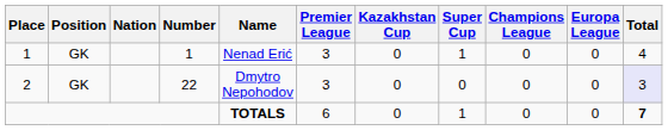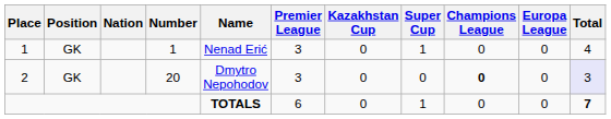 <table class="wikitable" style="font-size: 95%; text-align: center;">
 <tr>
 <th width=60>Place</th>
 <th width=60>Position</th>
 <th width=60>Nation</th>
 <th width=60>Number</th>
 <th width=200>Name</th>
 <th width=120><a href='#'>Premier League</a></th>
 <th width=120><a href='#'>Kazakhstan Cup</a></th>
 <th width=150><a href='#'>Super Cup</a></th>
 <th width=180><a href='#'>Champions League</a></th>
 <th width=180><a href='#'>Europa League</a></th>
 <th width=80>Total</th>
 </tr>
 <tr>
 <td>1</td>
 <td>GK</td>
 <td></td>
 <td>1</td>
 <td><a href='#'>Nenad Erić</a></td>
 <td>3</td>
 <td>0</td>
 <td>1</td>
 <td>0</td>
 <td>0</td>
 <td>4</td>
 </tr>
 <tr>
 <td>2</td>
 <td>GK</td>
 <td></td>
-<td>22</td>
+<td>20</td>
 <td><a href='#'>Dmytro Nepohodov</a></td>
 <td>3</td>
 <td>0</td>
 <td>0</td>
-<td>0</td>
+<td><strong>0</strong></td>
 <td>0</td>
 <td style="background: lavender;">3</td>
 </tr>
 <tr>
 <td colspan="4"></td>
 <td><strong>TOTALS</strong></td>
 <td>6</td>
 <td>0</td>
 <td>1</td>
 <td>0</td>
 <td>0</td>
 <td><strong>7</strong></td>
 </tr>
 </table>
